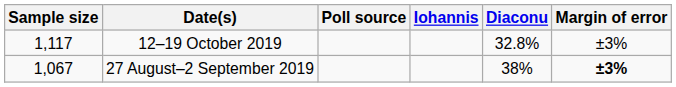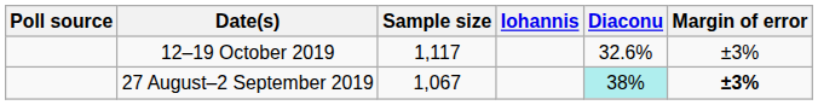 <table class="wikitable" style="text-align:center;font-size:small;">
 <tr>
+<th>Poll source</th>
+<th>Date(s)</th>
 <th>Sample size</th>
-<th>Date(s)</th>
-<th>Poll source</th>
 <th><a href='#'>Iohannis</a></th>
 <th><a href='#'>Diaconu</a></th>
 <th>Margin of error</th>
 </tr>
 <tr>
+<td></td>
+<td>12–19 October 2019</td>
 <td>1,117</td>
-<td>12–19 October 2019</td>
 <td></td>
-<td></td>
-<td>32.8%</td>
+<td>32.6%</td>
 <td>±3%</td>
 </tr>
 <tr>
+<td></td>
+<td>27 August–2 September 2019</td>
 <td>1,067</td>
-<td>27 August–2 September 2019</td>
 <td></td>
-<td></td>
-<td>38%</td>
+<td style="background: paleturquoise;">38%</td>
 <td><strong>±3%</strong></td>
 </tr>
 </table>
